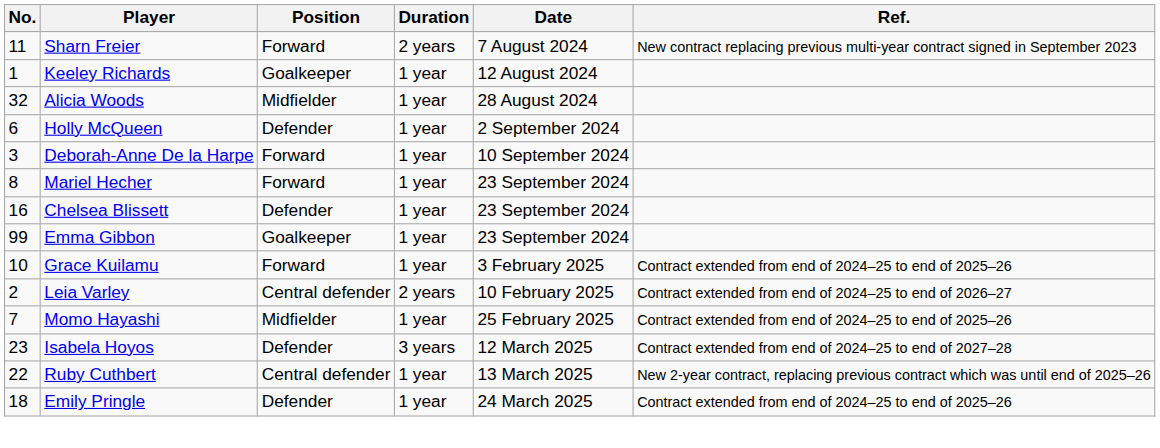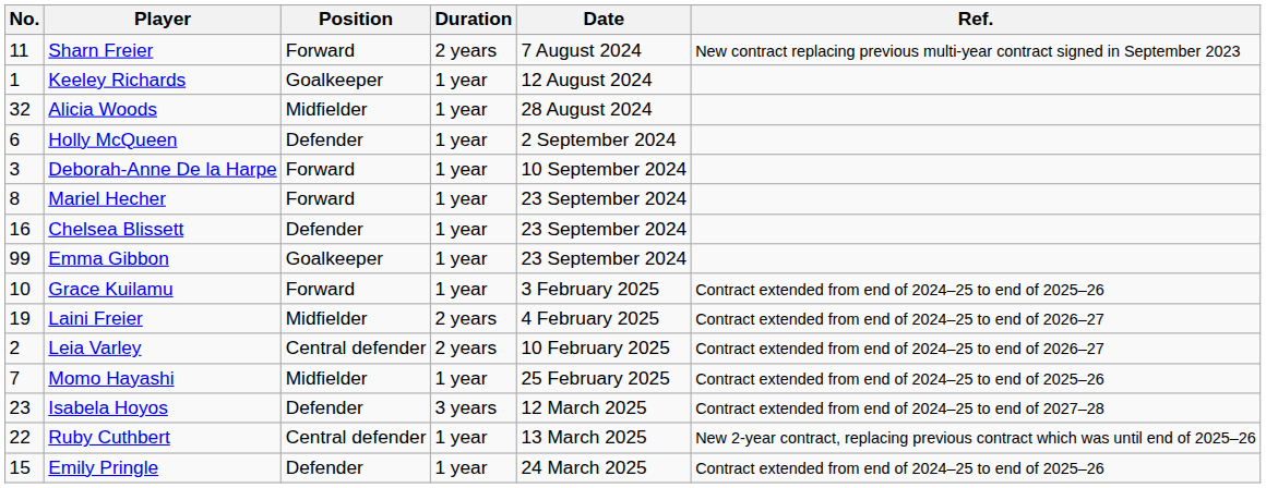 <table class="wikitable">
 <tr>
 <th>No.</th>
 <th>Player</th>
 <th>Position</th>
 <th>Duration</th>
 <th>Date</th>
 <th>Ref.</th>
 </tr>
 <tr>
 <td>11</td>
 <td><a href='#'>Sharn Freier</a></td>
 <td>Forward</td>
 <td>2 years</td>
 <td>7 August 2024</td>
 <td><small>New contract replacing previous multi-year contract signed in September 2023</small></td>
 </tr>
 <tr>
 <td>1</td>
 <td><a href='#'>Keeley Richards</a></td>
 <td>Goalkeeper</td>
 <td>1 year</td>
 <td>12 August 2024</td>
 <td></td>
 </tr>
 <tr>
 <td>32</td>
 <td><a href='#'>Alicia Woods</a></td>
 <td>Midfielder</td>
 <td>1 year</td>
 <td>28 August 2024</td>
 <td></td>
 </tr>
 <tr>
 <td>6</td>
 <td><a href='#'>Holly McQueen</a></td>
 <td>Defender</td>
 <td>1 year</td>
 <td>2 September 2024</td>
 <td></td>
 </tr>
 <tr>
 <td>3</td>
 <td> <a href='#'>Deborah-Anne De la Harpe</a></td>
 <td>Forward</td>
 <td>1 year</td>
 <td>10 September 2024</td>
 <td></td>
 </tr>
 <tr>
 <td>8</td>
 <td> <a href='#'>Mariel Hecher</a></td>
 <td>Forward</td>
 <td>1 year</td>
 <td>23 September 2024</td>
 <td></td>
 </tr>
 <tr>
 <td>16</td>
 <td><a href='#'>Chelsea Blissett</a></td>
 <td>Defender</td>
 <td>1 year</td>
 <td>23 September 2024</td>
 <td></td>
 </tr>
 <tr>
 <td>99</td>
 <td><a href='#'>Emma Gibbon</a></td>
 <td>Goalkeeper</td>
 <td>1 year</td>
 <td>23 September 2024</td>
 <td></td>
 </tr>
 <tr>
 <td>10</td>
 <td><a href='#'>Grace Kuilamu</a></td>
 <td>Forward</td>
 <td>1 year</td>
 <td>3 February 2025</td>
 <td><small>Contract extended from end of 2024–25 to end of 2025–26</small></td>
 </tr>
 <tr>
+<td>19</td>
+<td><a href='#'>Laini Freier</a></td>
+<td>Midfielder</td>
+<td>2 years</td>
+<td>4 February 2025</td>
+<td><small>Contract extended from end of 2024–25 to end of 2026–27</small></td>
+</tr>
+<tr>
 <td>2</td>
 <td><a href='#'>Leia Varley</a></td>
 <td>Central defender</td>
 <td>2 years</td>
 <td>10 February 2025</td>
 <td><small>Contract extended from end of 2024–25 to end of 2026–27</small></td>
 </tr>
 <tr>
 <td>7</td>
 <td> <a href='#'>Momo Hayashi</a></td>
 <td>Midfielder</td>
 <td>1 year</td>
 <td>25 February 2025</td>
 <td><small>Contract extended from end of 2024–25 to end of 2025–26</small></td>
 </tr>
 <tr>
 <td>23</td>
 <td><a href='#'>Isabela Hoyos</a></td>
 <td>Defender</td>
 <td>3 years</td>
 <td>12 March 2025</td>
 <td><small>Contract extended from end of 2024–25 to end of 2027–28</small></td>
 </tr>
 <tr>
 <td>22</td>
 <td><a href='#'>Ruby Cuthbert</a></td>
 <td>Central defender</td>
 <td>1 year</td>
 <td>13 March 2025</td>
 <td><small>New 2-year contract, replacing previous contract which was until end of 2025–26</small></td>
 </tr>
 <tr>
-<td>18</td>
+<td>15</td>
 <td> <a href='#'>Emily Pringle</a></td>
 <td>Defender</td>
 <td>1 year</td>
 <td>24 March 2025</td>
 <td><small>Contract extended from end of 2024–25 to end of 2025–26</small></td>
 </tr>
 </table>
